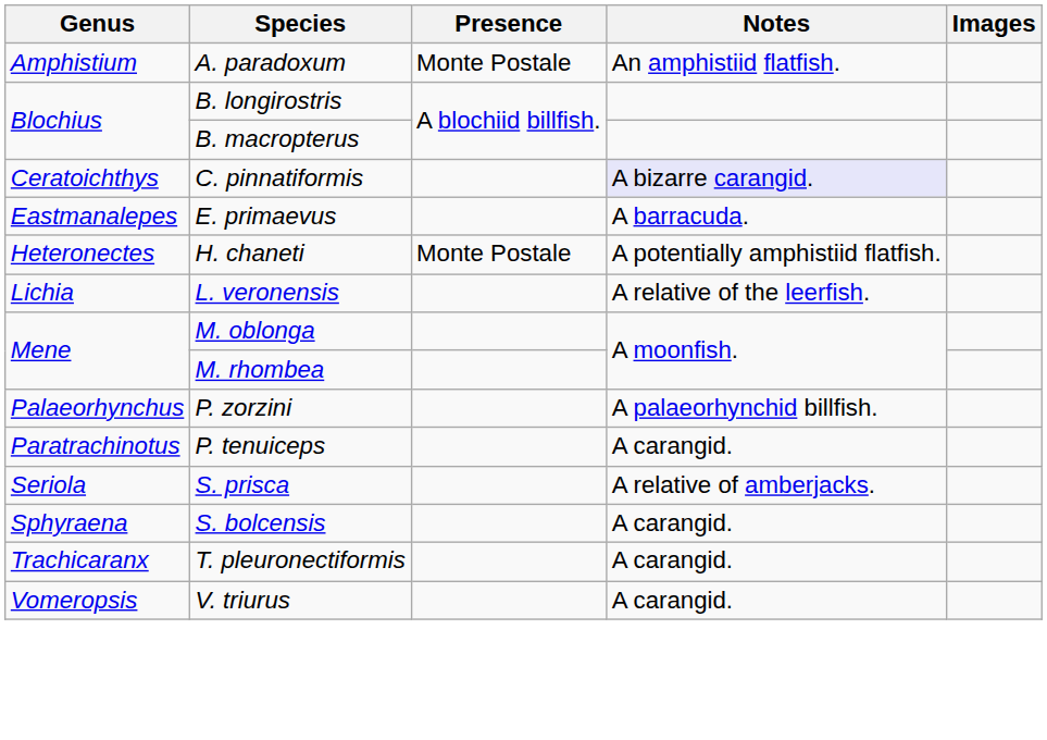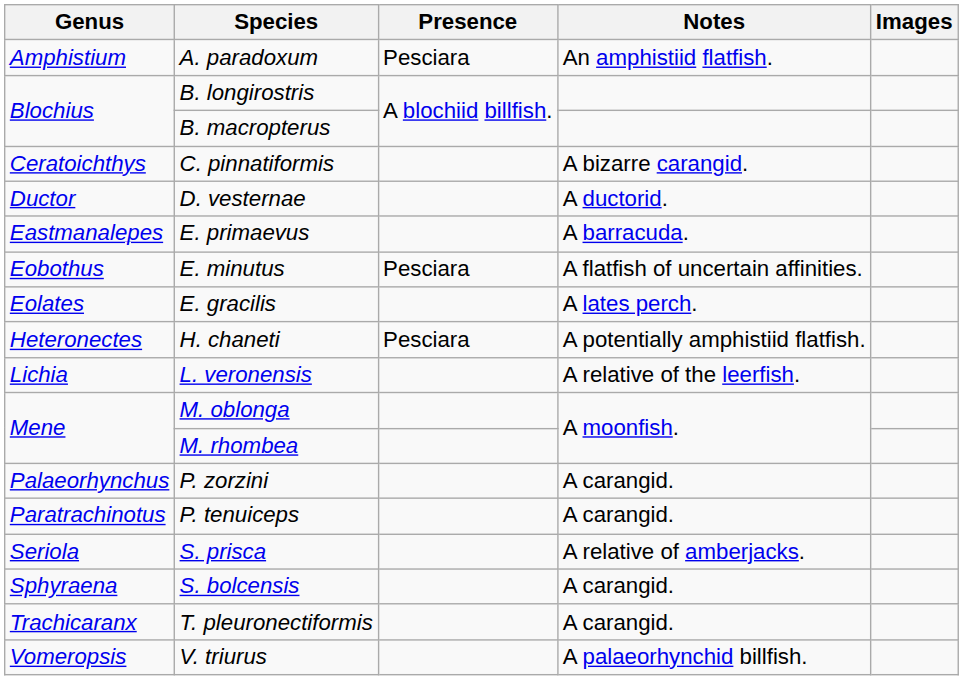 <table class="wikitable" align="center">
 <tr>
 <th>Genus</th>
 <th>Species</th>
 <th>Presence</th>
 <th>Notes</th>
 <th>Images</th>
 </tr>
 <tr>
 <td><em><a href='#'>Amphistium</a></em></td>
 <td><em>A. paradoxum</em></td>
-<td>Monte Postale</td>
+<td>Pesciara</td>
 <td>An <a href='#'>amphistiid</a> <a href='#'>flatfish</a>.</td>
 <td></td>
 </tr>
 <tr>
 <td rowspan="2"><em><a href='#'>Blochius</a></em></td>
 <td><em>B. longirostris</em></td>
 <td rowspan="2">A <a href='#'>blochiid</a> <a href='#'>billfish</a>.</td>
 <td></td>
 <td></td>
 </tr>
 <tr>
 <td><em>B. macropterus</em></td>
 <td></td>
 <td></td>
 </tr>
 <tr>
 <td><em><a href='#'>Ceratoichthys</a></em></td>
 <td><em>C. pinnatiformis</em></td>
 <td></td>
-<td style="background: lavender;">A bizarre <a href='#'>carangid</a>.</td>
+<td>A bizarre <a href='#'>carangid</a>.</td>
+<td></td>
+</tr>
+<tr>
+<td><em><a href='#'>Ductor</a></em></td>
+<td><em>D. vesternae</em></td>
+<td></td>
+<td>A <a href='#'>ductorid</a>.</td>
 <td></td>
 </tr>
 <tr>
 <td><em><a href='#'>Eastmanalepes</a></em></td>
 <td><em>E. primaevus</em></td>
 <td></td>
 <td>A <a href='#'>barracuda</a>.</td>
 <td></td>
 </tr>
 <tr>
+<td><em><a href='#'>Eobothus</a></em></td>
+<td><em>E. minutus</em></td>
+<td>Pesciara</td>
+<td>A flatfish of uncertain affinities.</td>
+<td></td>
+</tr>
+<tr>
+<td><em><a href='#'>Eolates</a></em></td>
+<td><em>E. gracilis</em></td>
+<td></td>
+<td>A <a href='#'>lates perch</a>.</td>
+<td></td>
+</tr>
+<tr>
 <td><em><a href='#'>Heteronectes</a></em></td>
 <td><em>H. chaneti</em></td>
-<td>Monte Postale</td>
+<td>Pesciara</td>
 <td>A potentially amphistiid flatfish.</td>
 <td></td>
 </tr>
 <tr>
 <td><em><a href='#'>Lichia</a></em></td>
 <td><em><a href='#'>L. veronensis</a></em></td>
 <td></td>
 <td>A relative of the <a href='#'>leerfish</a>.</td>
 <td></td>
 </tr>
 <tr>
 <td rowspan="2"><em><a href='#'>Mene</a></em></td>
 <td><em><a href='#'>M. oblonga</a></em></td>
 <td></td>
 <td rowspan="2">A <a href='#'>moonfish</a>.</td>
 <td></td>
 </tr>
 <tr>
 <td><em><a href='#'>M. rhombea</a></em></td>
 <td></td>
 <td></td>
 </tr>
 <tr>
 <td><em><a href='#'>Palaeorhynchus</a></em></td>
 <td><em>P. zorzini</em></td>
 <td></td>
-<td>A <a href='#'>palaeorhynchid</a> billfish.</td>
+<td>A carangid.</td>
 <td></td>
 </tr>
 <tr>
 <td><em><a href='#'>Paratrachinotus</a></em></td>
 <td><em>P. tenuiceps</em></td>
 <td></td>
 <td>A carangid.</td>
 <td></td>
 </tr>
 <tr>
 <td><em><a href='#'>Seriola</a></em></td>
 <td><em><a href='#'>S. prisca</a></em></td>
 <td></td>
 <td>A relative of <a href='#'>amberjacks</a>.</td>
 <td></td>
 </tr>
 <tr>
 <td><em><a href='#'>Sphyraena</a></em></td>
 <td><em><a href='#'>S. bolcensis</a></em></td>
 <td></td>
 <td>A carangid.</td>
 <td></td>
 </tr>
 <tr>
 <td><em><a href='#'>Trachicaranx</a></em></td>
 <td><em>T. pleuronectiformis</em></td>
 <td></td>
 <td>A carangid.</td>
 <td></td>
 </tr>
 <tr>
 <td><em><a href='#'>Vomeropsis</a></em></td>
 <td><em>V. triurus</em></td>
 <td></td>
-<td>A carangid.</td>
+<td>A <a href='#'>palaeorhynchid</a> billfish.</td>
 <td></td>
 </tr>
 </table>
